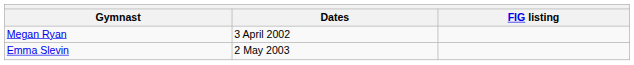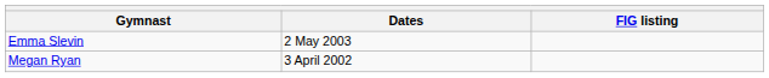 <table class="wikitable mw-collapsible mw-collapsed" width="75%">
 <tr>
 <th colspan="3"></th>
 </tr>
 <tr>
 <th>Gymnast</th>
 <th>Dates</th>
 <th><a href='#'>FIG</a> listing</th>
 </tr>
 <tr>
+<td><a href='#'>Emma Slevin</a></td>
+<td>2 May 2003</td>
+<td></td>
+</tr>
+<tr>
 <td><a href='#'>Megan Ryan</a></td>
 <td>3 April 2002</td>
 <td></td>
 </tr>
-<tr>
-<td><a href='#'>Emma Slevin</a></td>
-<td>2 May 2003</td>
-<td></td>
-</tr>
 </table>
